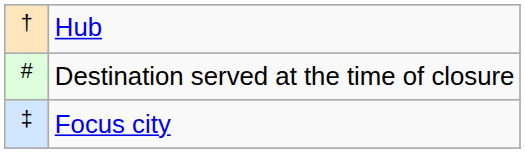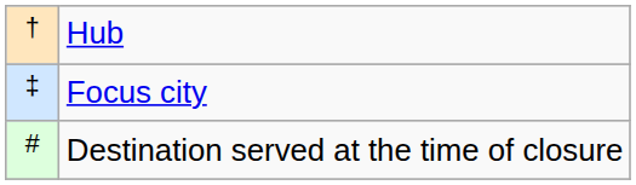 <table class="wikitable toccolors">
 <tr>
 <td style="background:#ffe6bd; width:20px; text-align:center;"><sup>†</sup></td>
 <td><a href='#'>Hub</a></td>
 </tr>
 <tr>
+<td style="background:#d0e7ff; width:20px; text-align:center;"><sup>‡</sup></td>
+<td><a href='#'>Focus city</a></td>
+</tr>
+<tr>
 <td style="background:#dfd; width:20px; text-align:center;"><sup>#</sup></td>
 <td>Destination served at the time of closure</td>
 </tr>
-<tr>
-<td style="background:#d0e7ff; width:20px; text-align:center;"><sup>‡</sup></td>
-<td><a href='#'>Focus city</a></td>
-</tr>
 </table>
